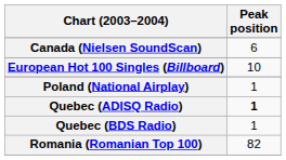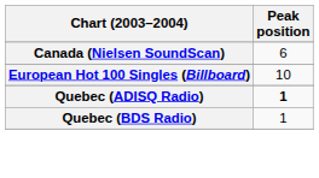 <table class="wikitable sortable plainrowheaders" style="text-align:center">
 <tr>
 <th scope="col">Chart (2003–2004)</th>
 <th scope="col">Peak<br>position</th>
 </tr>
 <tr>
 </tr>
 <tr>
 </tr>
 <tr>
 <th scope="row">Canada (<a href='#'>Nielsen SoundScan</a>)</th>
 <td>6</td>
 </tr>
 <tr>
 </tr>
 <tr>
 <th scope="row"><a href='#'>European Hot 100 Singles</a> (<em><a href='#'>Billboard</a></em>)</th>
 <td>10</td>
 </tr>
 <tr>
 </tr>
 <tr>
 </tr>
 <tr>
 </tr>
 <tr>
 </tr>
 <tr>
-<th scope="row">Poland (<a href='#'>National Airplay</a>)</th>
-<td>1</td>
-</tr>
-<tr>
 <th scope="row">Quebec (<a href='#'>ADISQ Radio</a>)</th>
 <td><strong>1</strong></td>
 </tr>
 <tr>
 <th scope="row">Quebec (<a href='#'>BDS Radio</a>)</th>
 <td>1</td>
 </tr>
 <tr>
-<th scope="row">Romania (<a href='#'>Romanian Top 100</a>)</th>
-<td>82</td>
-</tr>
-<tr>
 </tr>
 </table>
